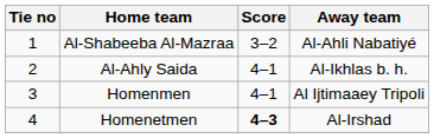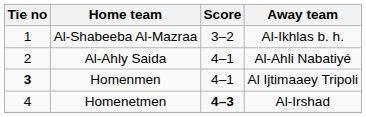 <table class="wikitable" style="text-align: center">
 <tr>
 <th>Tie no</th>
 <th>Home team</th>
 <th>Score</th>
 <th>Away team</th>
 </tr>
 <tr>
 <td>1</td>
 <td>Al-Shabeeba Al-Mazraa</td>
 <td>3–2</td>
-<td>Al-Ahli Nabatiyé</td>
+<td>Al-Ikhlas b. h.</td>
 </tr>
 <tr>
 <td>2</td>
 <td>Al-Ahly Saida</td>
 <td>4–1</td>
-<td>Al-Ikhlas b. h.</td>
+<td>Al-Ahli Nabatiyé</td>
 </tr>
 <tr>
-<td>3</td>
+<td><strong>3</strong></td>
 <td>Homenmen</td>
 <td>4–1</td>
 <td>Al Ijtimaaey Tripoli</td>
 </tr>
 <tr>
 <td>4</td>
 <td>Homenetmen</td>
 <td><strong>4–3</strong></td>
 <td>Al-Irshad</td>
 </tr>
 <tr>
 </tr>
 </table>
